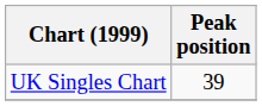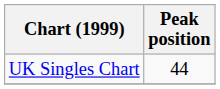 <table class="wikitable sortable">
 <tr>
 <th>Chart (1999)</th>
 <th>Peak<br>position</th>
 </tr>
 <tr>
 <td><a href='#'>UK Singles Chart</a></td>
-<td align="center">39</td>
+<td align="center">44</td>
 </tr>
 <tr>
 </tr>
 </table>
